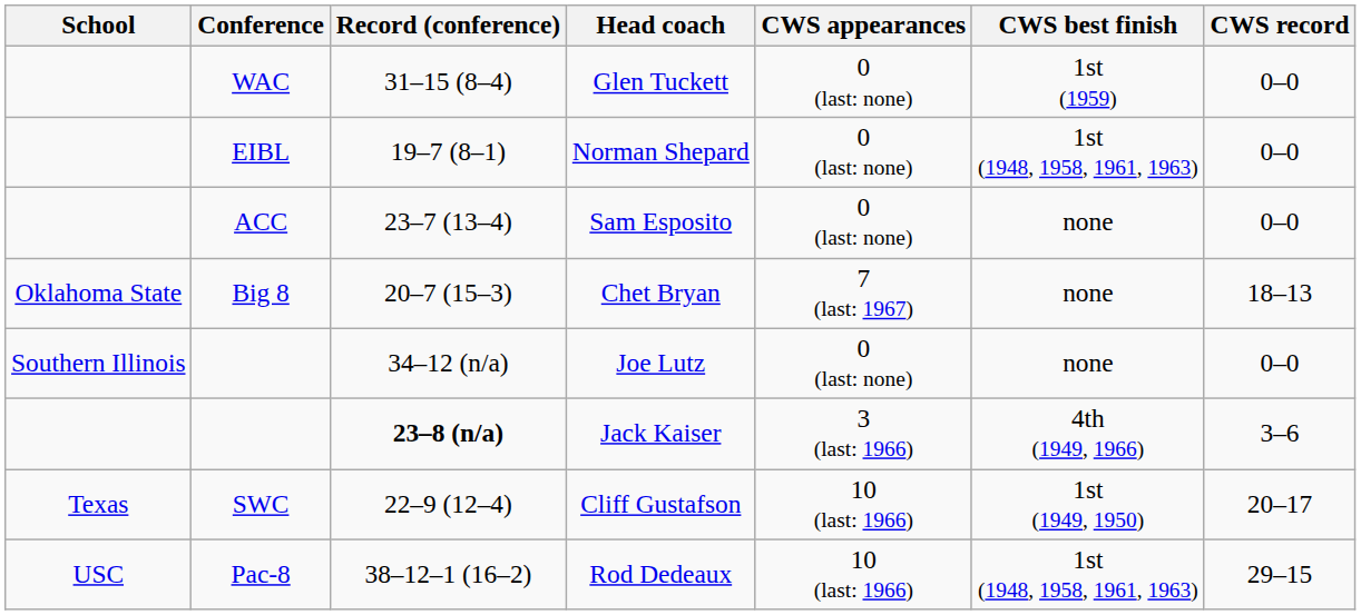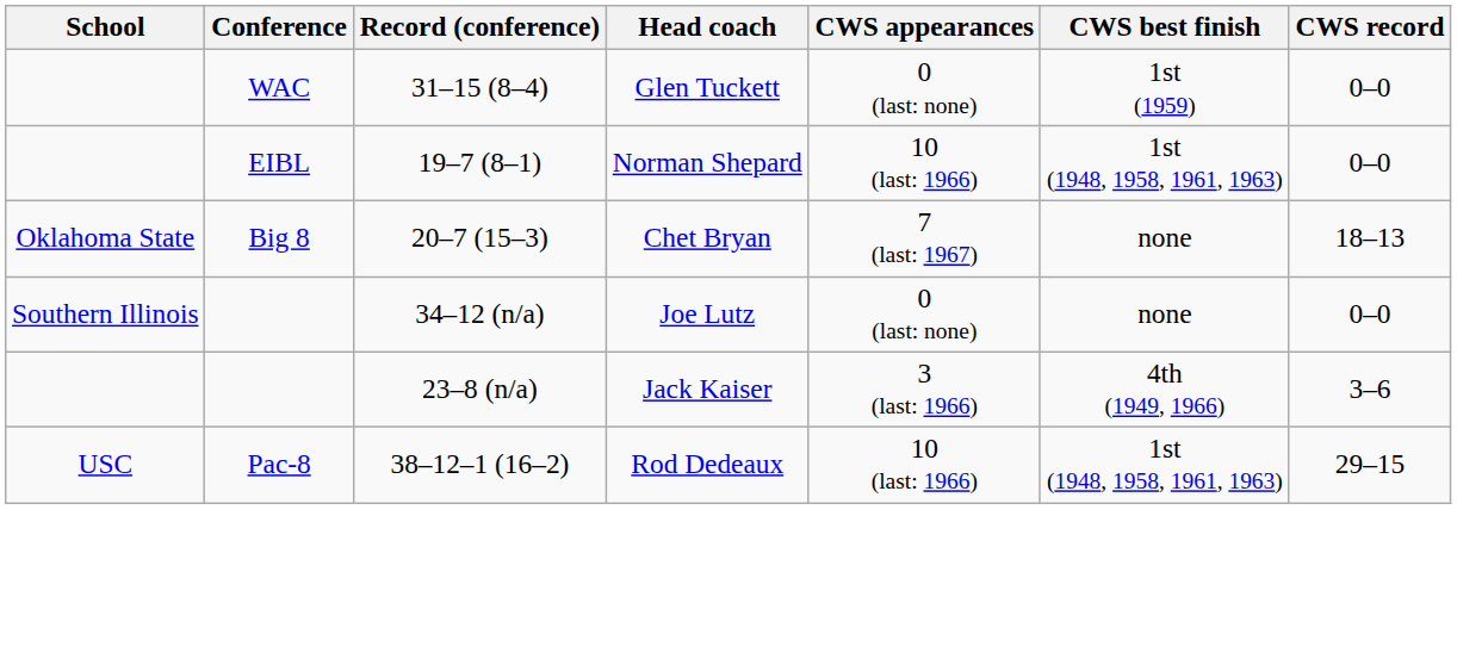 <table class="wikitable">
 <tr>
 <th>School</th>
 <th>Conference</th>
 <th>Record (conference)</th>
 <th>Head coach</th>
 <th>CWS appearances</th>
 <th>CWS best finish</th>
 <th>CWS record</th>
 </tr>
 <tr align=center>
 <td></td>
 <td><a href='#'>WAC</a></td>
 <td>31–15 (8–4)</td>
 <td><a href='#'>Glen Tuckett</a></td>
 <td>0<br><small>(last: none)</small></td>
 <td>1st<br><small>(<a href='#'>1959</a>)</small></td>
 <td>0–0</td>
 </tr>
 <tr align=center>
 <td></td>
 <td><a href='#'>EIBL</a></td>
 <td>19–7 (8–1)</td>
 <td><a href='#'>Norman Shepard</a></td>
-<td>0<br><small>(last: none)</small></td>
+<td>10<br><small>(last: <a href='#'>1966</a>)</small></td>
 <td>1st<br><small>(<a href='#'>1948</a>, <a href='#'>1958</a>, <a href='#'>1961</a>, <a href='#'>1963</a>)</small></td>
-<td>0–0</td>
-</tr>
-<tr align=center>
-<td></td>
-<td><a href='#'>ACC</a></td>
-<td>23–7 (13–4)</td>
-<td><a href='#'>Sam Esposito</a></td>
-<td>0<br><small>(last: none)</small></td>
-<td>none</td>
 <td>0–0</td>
 </tr>
 <tr align=center>
 <td><a href='#'>Oklahoma State</a></td>
 <td><a href='#'>Big 8</a></td>
 <td>20–7 (15–3)</td>
 <td><a href='#'>Chet Bryan</a></td>
 <td>7<br><small>(last: <a href='#'>1967</a>)</small></td>
 <td>none</td>
 <td>18–13</td>
 </tr>
 <tr align=center>
 <td><a href='#'>Southern Illinois</a></td>
 <td></td>
 <td>34–12 (n/a)</td>
 <td><a href='#'>Joe Lutz</a></td>
 <td>0<br><small>(last: none)</small></td>
 <td>none</td>
 <td>0–0</td>
 </tr>
 <tr align=center>
 <td></td>
 <td></td>
-<td><strong>23–8 (n/a)</strong></td>
+<td>23–8 (n/a)</td>
 <td><a href='#'>Jack Kaiser</a></td>
 <td>3<br><small>(last: <a href='#'>1966</a>)</small></td>
 <td>4th<br><small>(<a href='#'>1949</a>, <a href='#'>1966</a>)</small></td>
 <td>3–6</td>
-</tr>
-<tr align=center>
-<td><a href='#'>Texas</a></td>
-<td><a href='#'>SWC</a></td>
-<td>22–9 (12–4)</td>
-<td><a href='#'>Cliff Gustafson</a></td>
-<td>10<br><small>(last: <a href='#'>1966</a>)</small></td>
-<td>1st<br><small>(<a href='#'>1949</a>, <a href='#'>1950</a>)</small></td>
-<td>20–17</td>
 </tr>
 <tr align=center>
 <td><a href='#'>USC</a></td>
 <td><a href='#'>Pac-8</a></td>
 <td>38–12–1 (16–2)</td>
 <td><a href='#'>Rod Dedeaux</a></td>
 <td>10<br><small>(last: <a href='#'>1966</a>)</small></td>
 <td>1st<br><small>(<a href='#'>1948</a>, <a href='#'>1958</a>, <a href='#'>1961</a>, <a href='#'>1963</a>)</small></td>
 <td>29–15</td>
 </tr>
 </table>
